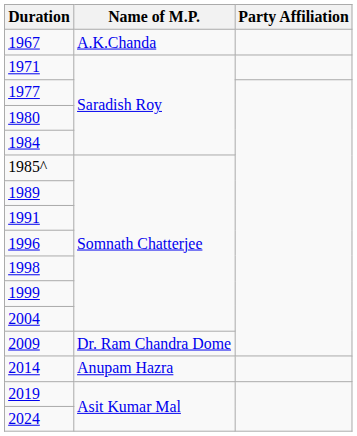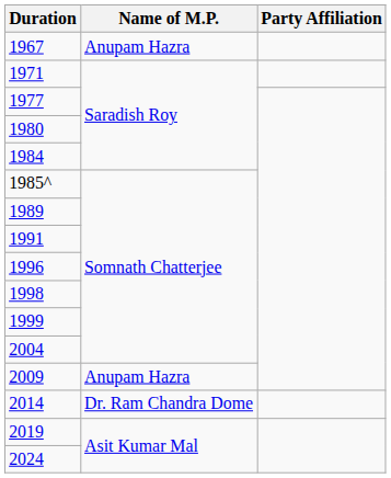 <table class="wikitable sortable">
 <tr>
 <th>Duration</th>
 <th>Name of M.P.</th>
 <th colspan=2>Party Affiliation</th>
 </tr>
 <tr>
 <td><a href='#'>1967</a></td>
-<td><a href='#'>A.K.Chanda</a></td>
+<td><a href='#'>Anupam Hazra</a></td>
 <td></td>
 </tr>
 <tr>
 <td><a href='#'>1971</a></td>
 <td rowspan="4"><a href='#'>Saradish Roy</a></td>
 <td></td>
 </tr>
 <tr>
 <td><a href='#'>1977</a></td>
 </tr>
 <tr>
 <td><a href='#'>1980</a></td>
 </tr>
 <tr>
 <td><a href='#'>1984</a></td>
 </tr>
 <tr>
 <td>1985^</td>
 <td rowspan="7"><a href='#'>Somnath Chatterjee</a></td>
 </tr>
 <tr>
 <td><a href='#'>1989</a></td>
 </tr>
 <tr>
 <td><a href='#'>1991</a></td>
 </tr>
 <tr>
 <td><a href='#'>1996</a></td>
 </tr>
 <tr>
 <td><a href='#'>1998</a></td>
 </tr>
 <tr>
 <td><a href='#'>1999</a></td>
 </tr>
 <tr>
 <td><a href='#'>2004</a></td>
 </tr>
 <tr>
 <td><a href='#'>2009</a></td>
-<td><a href='#'>Dr. Ram Chandra Dome</a></td>
+<td><a href='#'>Anupam Hazra</a></td>
 </tr>
 <tr>
 <td><a href='#'>2014</a></td>
-<td><a href='#'>Anupam Hazra</a></td>
+<td><a href='#'>Dr. Ram Chandra Dome</a></td>
 <td></td>
 </tr>
 <tr>
 <td><a href='#'>2019</a></td>
 <td rowspan="2"><a href='#'>Asit Kumar Mal</a></td>
 </tr>
 <tr>
 <td><a href='#'>2024</a></td>
 </tr>
 </table>
